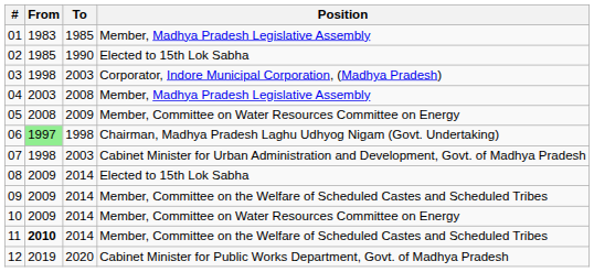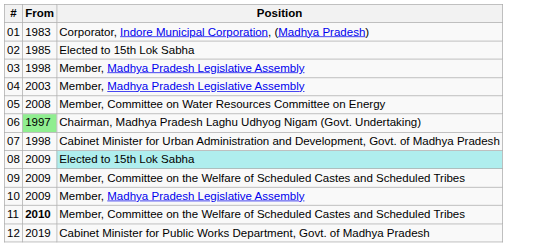 <table class="wikitable sortable">
 <tr>
 <th>#</th>
 <th>From</th>
-<th>To</th>
 <th>Position</th>
 </tr>
 <tr>
 <td>01</td>
 <td>1983</td>
-<td>1985</td>
-<td>Member, <a href='#'>Madhya Pradesh Legislative Assembly</a></td>
+<td>Corporator, <a href='#'>Indore Municipal Corporation</a>, (<a href='#'>Madhya Pradesh</a>)</td>
 </tr>
 <tr>
 <td>02</td>
 <td>1985</td>
-<td>1990</td>
 <td>Elected to 15th Lok Sabha</td>
 </tr>
 <tr>
 <td>03</td>
 <td>1998</td>
-<td>2003</td>
-<td>Corporator, <a href='#'>Indore Municipal Corporation</a>, (<a href='#'>Madhya Pradesh</a>)</td>
+<td>Member, <a href='#'>Madhya Pradesh Legislative Assembly</a></td>
 </tr>
 <tr>
 <td>04</td>
 <td>2003</td>
-<td>2008</td>
 <td>Member, <a href='#'>Madhya Pradesh Legislative Assembly</a></td>
 </tr>
 <tr>
 <td>05</td>
 <td>2008</td>
-<td>2009</td>
 <td>Member, Committee on Water Resources Committee on Energy</td>
 </tr>
 <tr>
 <td>06</td>
 <td style="background: lightgreen;">1997</td>
-<td>1998</td>
 <td>Chairman, Madhya Pradesh Laghu Udhyog Nigam (Govt. Undertaking)</td>
 </tr>
 <tr>
 <td>07</td>
 <td>1998</td>
-<td>2003</td>
 <td>Cabinet Minister for Urban Administration and Development, Govt. of Madhya Pradesh</td>
 </tr>
 <tr>
 <td>08</td>
 <td>2009</td>
-<td>2014</td>
-<td>Elected to 15th Lok Sabha</td>
+<td style="background: paleturquoise;">Elected to 15th Lok Sabha</td>
 </tr>
 <tr>
 <td>09</td>
 <td>2009</td>
-<td>2014</td>
 <td>Member, Committee on the Welfare of Scheduled Castes and Scheduled Tribes</td>
 </tr>
 <tr>
 <td>10</td>
 <td>2009</td>
-<td>2014</td>
-<td>Member, Committee on Water Resources Committee on Energy</td>
+<td>Member, <a href='#'>Madhya Pradesh Legislative Assembly</a></td>
 </tr>
 <tr>
 <td>11</td>
 <td><strong>2010</strong></td>
-<td>2014</td>
 <td>Member, Committee on the Welfare of Scheduled Castes and Scheduled Tribes</td>
 </tr>
 <tr>
 <td>12</td>
 <td>2019</td>
-<td>2020</td>
 <td>Cabinet Minister for Public Works Department, Govt. of Madhya Pradesh</td>
 </tr>
 </table>
